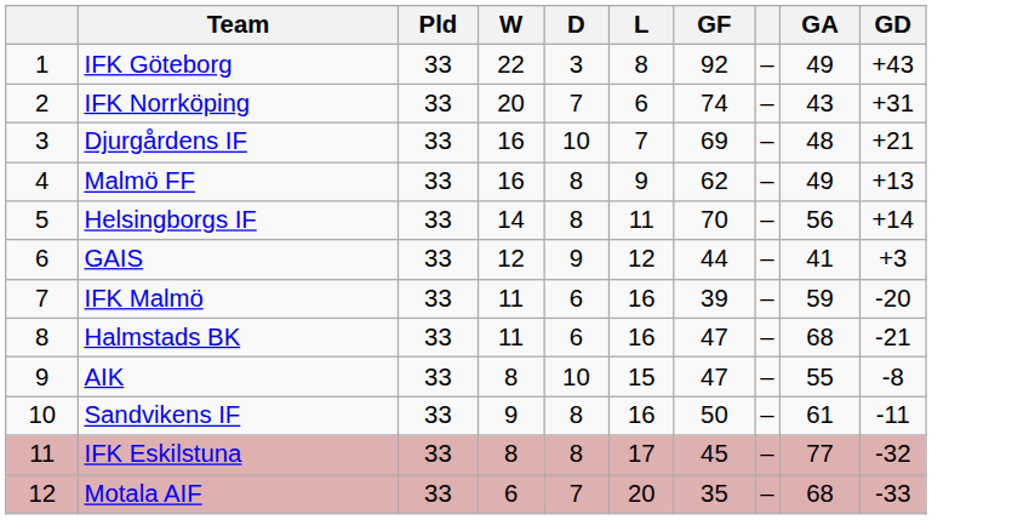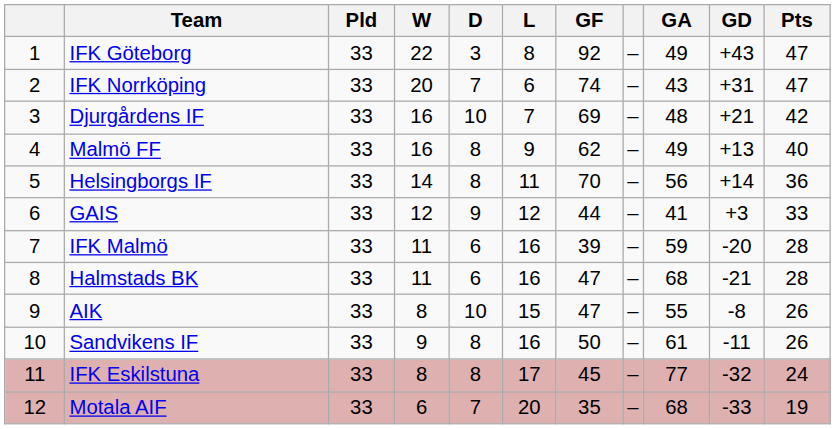 <table class="wikitable" style="text-align: center;">
 <tr>
 <th style="width: 40px;"></th>
 <th style="width: 200px;">Team</th>
 <th style="width: 45px;">Pld</th>
 <th style="width: 35px;">W</th>
 <th style="width: 35px;">D</th>
 <th style="width: 35px;">L</th>
 <th style="width: 45px;">GF</th>
 <th></th>
 <th style="width: 45px;">GA</th>
 <th style="width: 35px;">GD</th>
+<th style="width: 45px;">Pts</th>
 </tr>
 <tr>
 <td>1</td>
 <td style="text-align: left;"><a href='#'>IFK Göteborg</a></td>
 <td>33</td>
 <td>22</td>
 <td>3</td>
 <td>8</td>
 <td>92</td>
 <td>–</td>
 <td>49</td>
 <td>+43</td>
+<td>47</td>
 </tr>
 <tr>
 <td>2</td>
 <td style="text-align: left;"><a href='#'>IFK Norrköping</a></td>
 <td>33</td>
 <td>20</td>
 <td>7</td>
 <td>6</td>
 <td>74</td>
 <td>–</td>
 <td>43</td>
 <td>+31</td>
+<td>47</td>
 </tr>
 <tr>
 <td>3</td>
 <td style="text-align: left;"><a href='#'>Djurgårdens IF</a></td>
 <td>33</td>
 <td>16</td>
 <td>10</td>
 <td>7</td>
 <td>69</td>
 <td>–</td>
 <td>48</td>
 <td>+21</td>
+<td>42</td>
 </tr>
 <tr>
 <td>4</td>
 <td style="text-align: left;"><a href='#'>Malmö FF</a></td>
 <td>33</td>
 <td>16</td>
 <td>8</td>
 <td>9</td>
 <td>62</td>
 <td>–</td>
 <td>49</td>
 <td>+13</td>
+<td>40</td>
 </tr>
 <tr>
 <td>5</td>
 <td style="text-align: left;"><a href='#'>Helsingborgs IF</a></td>
 <td>33</td>
 <td>14</td>
 <td>8</td>
 <td>11</td>
 <td>70</td>
 <td>–</td>
 <td>56</td>
 <td>+14</td>
+<td>36</td>
 </tr>
 <tr>
 <td>6</td>
 <td style="text-align: left;"><a href='#'>GAIS</a></td>
 <td>33</td>
 <td>12</td>
 <td>9</td>
 <td>12</td>
 <td>44</td>
 <td>–</td>
 <td>41</td>
 <td>+3</td>
+<td>33</td>
 </tr>
 <tr>
 <td>7</td>
 <td style="text-align: left;"><a href='#'>IFK Malmö</a></td>
 <td>33</td>
 <td>11</td>
 <td>6</td>
 <td>16</td>
 <td>39</td>
 <td>–</td>
 <td>59</td>
 <td>-20</td>
+<td>28</td>
 </tr>
 <tr>
 <td>8</td>
 <td style="text-align: left;"><a href='#'>Halmstads BK</a></td>
 <td>33</td>
 <td>11</td>
 <td>6</td>
 <td>16</td>
 <td>47</td>
 <td>–</td>
 <td>68</td>
 <td>-21</td>
+<td>28</td>
 </tr>
 <tr>
 <td>9</td>
 <td style="text-align: left;"><a href='#'>AIK</a></td>
 <td>33</td>
 <td>8</td>
 <td>10</td>
 <td>15</td>
 <td>47</td>
 <td>–</td>
 <td>55</td>
 <td>-8</td>
+<td>26</td>
 </tr>
 <tr>
 <td>10</td>
 <td style="text-align: left;"><a href='#'>Sandvikens IF</a></td>
 <td>33</td>
 <td>9</td>
 <td>8</td>
 <td>16</td>
 <td>50</td>
 <td>–</td>
 <td>61</td>
 <td>-11</td>
+<td>26</td>
 </tr>
 <tr style="background: #deb0b0">
 <td>11</td>
 <td style="text-align: left;"><a href='#'>IFK Eskilstuna</a></td>
 <td>33</td>
 <td>8</td>
 <td>8</td>
 <td>17</td>
 <td>45</td>
 <td>–</td>
 <td>77</td>
 <td>-32</td>
+<td>24</td>
 </tr>
 <tr style="background: #deb0b0">
 <td>12</td>
 <td style="text-align: left;"><a href='#'>Motala AIF</a></td>
 <td>33</td>
 <td>6</td>
 <td>7</td>
 <td>20</td>
 <td>35</td>
 <td>–</td>
 <td>68</td>
 <td>-33</td>
+<td>19</td>
 </tr>
 </table>
